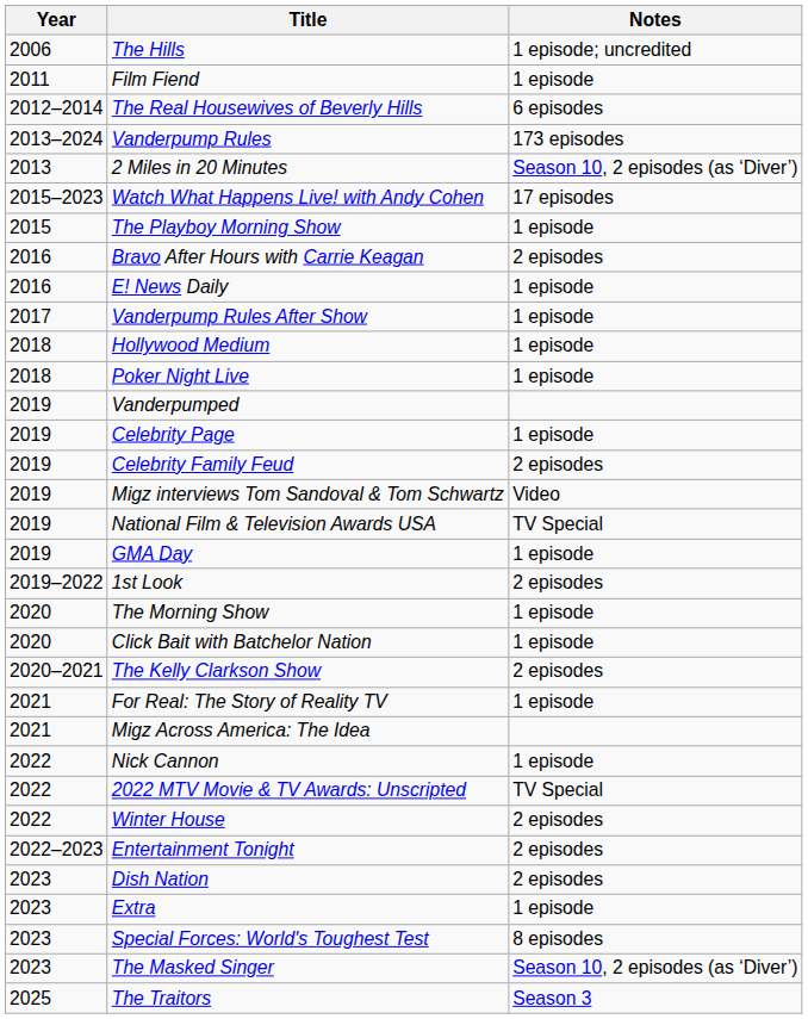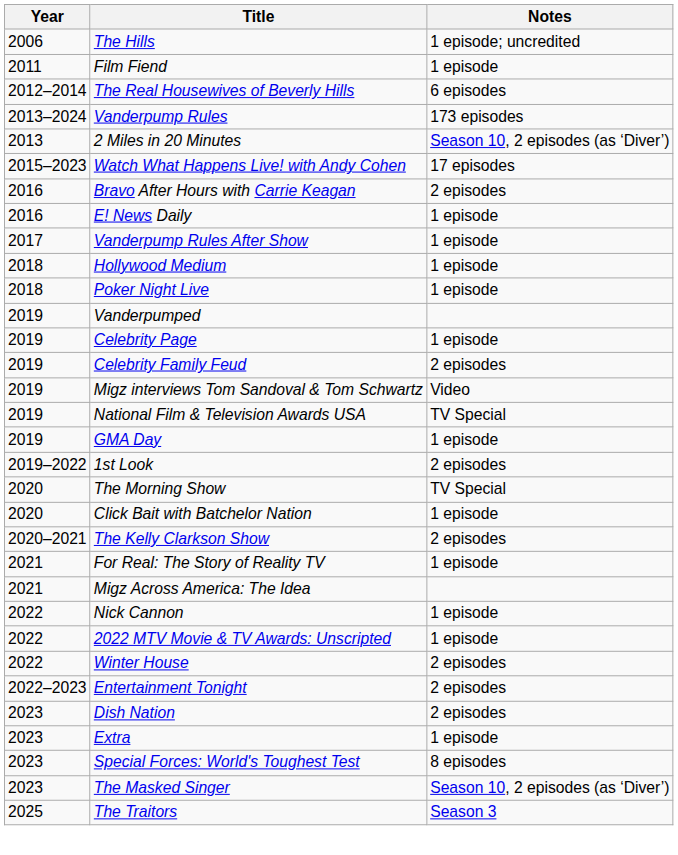 <table class="wikitable sortable">
 <tr>
 <th>Year</th>
 <th>Title</th>
 <th>Notes</th>
 </tr>
 <tr>
 <td>2006</td>
 <td><em><a href='#'>The Hills</a></em></td>
 <td>1 episode; uncredited</td>
 </tr>
 <tr>
 <td>2011</td>
 <td><em>Film Fiend</em></td>
 <td>1 episode</td>
 </tr>
 <tr>
 <td>2012–2014</td>
 <td><em><a href='#'>The Real Housewives of Beverly Hills</a></em></td>
 <td>6 episodes</td>
 </tr>
 <tr>
 <td>2013–2024</td>
 <td><em><a href='#'>Vanderpump Rules</a></em></td>
 <td>173 episodes</td>
 </tr>
 <tr>
 <td>2013</td>
 <td><em>2 Miles in 20 Minutes</em></td>
 <td><a href='#'>Season 10</a>, 2 episodes (as ‘Diver’)</td>
 </tr>
 <tr>
 <td>2015–2023</td>
 <td><em><a href='#'>Watch What Happens Live! with Andy Cohen</a></em></td>
 <td>17 episodes</td>
-</tr>
-<tr>
-<td>2015</td>
-<td><em><a href='#'>The Playboy Morning Show</a></em></td>
-<td>1 episode</td>
 </tr>
 <tr>
 <td>2016</td>
 <td><em><a href='#'>Bravo</a> After Hours with <a href='#'>Carrie Keagan</a></em></td>
 <td>2 episodes</td>
 </tr>
 <tr>
 <td>2016</td>
 <td><em><a href='#'>E! News</a> Daily</em></td>
 <td>1 episode</td>
 </tr>
 <tr>
 <td>2017</td>
 <td><em><a href='#'>Vanderpump Rules After Show</a></em></td>
 <td>1 episode</td>
 </tr>
 <tr>
 <td>2018</td>
 <td><em><a href='#'>Hollywood Medium</a></em></td>
 <td>1 episode</td>
 </tr>
 <tr>
 <td>2018</td>
 <td><em><a href='#'>Poker Night Live</a></em></td>
 <td>1 episode</td>
 </tr>
 <tr>
 <td>2019</td>
 <td><em>Vanderpumped</em></td>
 <td></td>
 </tr>
 <tr>
 <td>2019</td>
 <td><em><a href='#'>Celebrity Page</a></em></td>
 <td>1 episode</td>
 </tr>
 <tr>
 <td>2019</td>
 <td><em><a href='#'>Celebrity Family Feud</a></em></td>
 <td>2 episodes</td>
 </tr>
 <tr>
 <td>2019</td>
 <td><em>Migz interviews Tom Sandoval & Tom Schwartz</em></td>
 <td>Video</td>
 </tr>
 <tr>
 <td>2019</td>
 <td><em>National Film & Television Awards USA</em></td>
 <td>TV Special</td>
 </tr>
 <tr>
 <td>2019</td>
 <td><em><a href='#'>GMA Day</a></em></td>
 <td>1 episode</td>
 </tr>
 <tr>
 <td>2019–2022</td>
 <td><em>1st Look</em></td>
 <td>2 episodes</td>
 </tr>
 <tr>
 <td>2020</td>
 <td><em>The Morning Show</em></td>
-<td>1 episode</td>
+<td>TV Special</td>
 </tr>
 <tr>
 <td>2020</td>
 <td><em>Click Bait with Batchelor Nation</em></td>
 <td>1 episode</td>
 </tr>
 <tr>
 <td>2020–2021</td>
 <td><em><a href='#'>The Kelly Clarkson Show</a></em></td>
 <td>2 episodes</td>
 </tr>
 <tr>
 <td>2021</td>
 <td><em>For Real: The Story of Reality TV</em></td>
 <td>1 episode</td>
 </tr>
 <tr>
 <td>2021</td>
 <td><em>Migz Across America: The Idea</em></td>
 <td></td>
 </tr>
 <tr>
 <td>2022</td>
 <td><em>Nick Cannon</em></td>
 <td>1 episode</td>
 </tr>
 <tr>
 <td>2022</td>
 <td><em><a href='#'>2022 MTV Movie & TV Awards: Unscripted</a></em></td>
-<td>TV Special</td>
+<td>1 episode</td>
 </tr>
 <tr>
 <td>2022</td>
 <td><em><a href='#'>Winter House</a></em></td>
 <td>2 episodes</td>
 </tr>
 <tr>
 <td>2022–2023</td>
 <td><em><a href='#'>Entertainment Tonight</a></em></td>
 <td>2 episodes</td>
 </tr>
 <tr>
 <td>2023</td>
 <td><em><a href='#'>Dish Nation</a></em></td>
 <td>2 episodes</td>
 </tr>
 <tr>
 <td>2023</td>
 <td><em><a href='#'>Extra</a></em></td>
 <td>1 episode</td>
 </tr>
 <tr>
 <td>2023</td>
 <td><em><a href='#'>Special Forces: World's Toughest Test</a></em></td>
 <td>8 episodes</td>
 </tr>
 <tr>
 <td>2023</td>
 <td><em><a href='#'>The Masked Singer</a></em></td>
 <td><a href='#'>Season 10</a>, 2 episodes (as ‘Diver’)</td>
 </tr>
 <tr>
 <td>2025</td>
 <td><em><a href='#'>The Traitors</a></em></td>
 <td><a href='#'>Season 3</a></td>
 </tr>
 </table>
